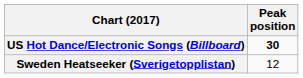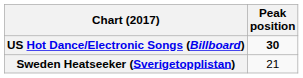 <table class="wikitable plainrowheaders" border="1" style="text-align:center;">
 <tr>
 <th>Chart (2017)</th>
 <th>Peak<br>position</th>
 </tr>
 <tr>
 <th scope="row">US <a href='#'>Hot Dance/Electronic Songs</a> (<em><a href='#'>Billboard</a></em>)</th>
 <td><strong>30</strong></td>
 </tr>
 <tr>
 <th scope="row">Sweden Heatseeker (<a href='#'>Sverigetopplistan</a>)</th>
-<td>12</td>
+<td>21</td>
 </tr>
 </table>
